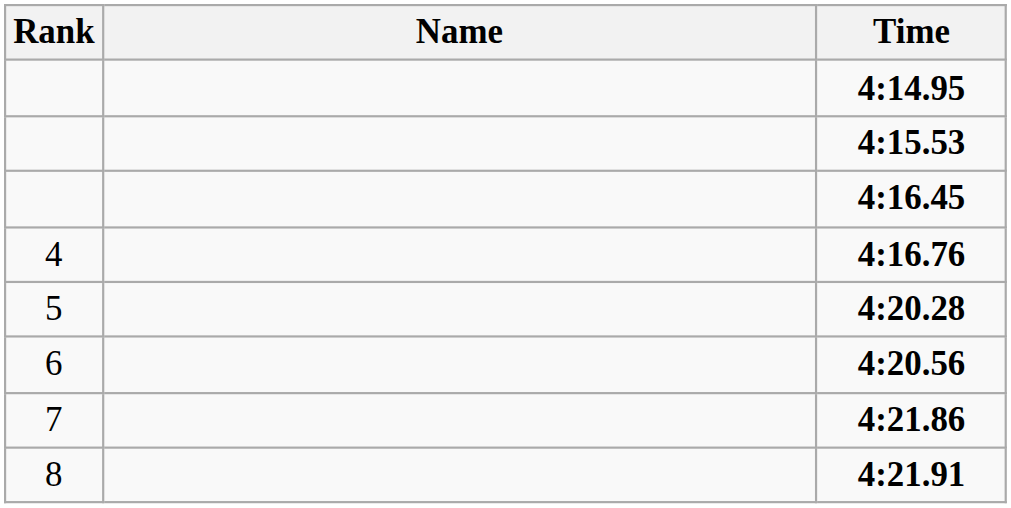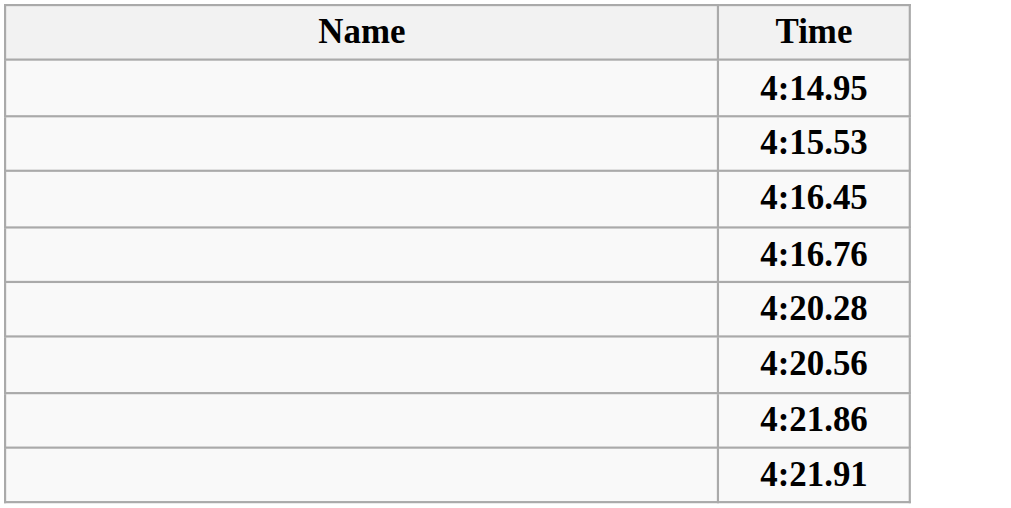 <table class="wikitable">
 <tr>
-<th>Rank</th>
 <th align="center" style="width: 20em">Name</th>
 <th align="center" style="width: 5em">Time</th>
 </tr>
 <tr>
-<td align="center"></td>
 <td></td>
 <td align="center"><strong>4:14.95</strong></td>
 </tr>
 <tr>
-<td align="center"></td>
 <td></td>
 <td align="center"><strong>4:15.53</strong></td>
 </tr>
 <tr>
-<td align="center"></td>
 <td></td>
 <td align="center"><strong>4:16.45</strong></td>
 </tr>
 <tr>
-<td align="center">4</td>
 <td></td>
 <td align="center"><strong>4:16.76</strong></td>
 </tr>
 <tr>
-<td align="center">5</td>
 <td></td>
 <td align="center"><strong>4:20.28</strong></td>
 </tr>
 <tr>
-<td align="center">6</td>
 <td></td>
 <td align="center"><strong>4:20.56</strong></td>
 </tr>
 <tr>
-<td align="center">7</td>
 <td></td>
 <td align="center"><strong>4:21.86</strong></td>
 </tr>
 <tr>
-<td align="center">8</td>
 <td></td>
 <td align="center"><strong>4:21.91</strong></td>
 </tr>
 </table>
